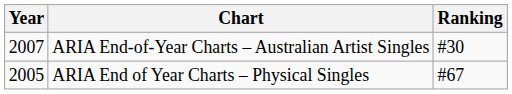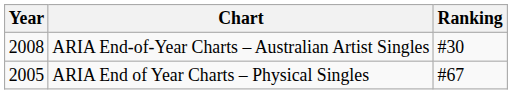 <table class="wikitable">
 <tr>
 <th>Year</th>
 <th>Chart</th>
 <th>Ranking</th>
 </tr>
 <tr>
-<td>2007</td>
+<td>2008</td>
 <td>ARIA End-of-Year Charts – Australian Artist Singles</td>
 <td>#30</td>
 </tr>
 <tr>
 <td>2005</td>
 <td>ARIA End of Year Charts – Physical Singles</td>
 <td>#67</td>
 </tr>
 </table>
